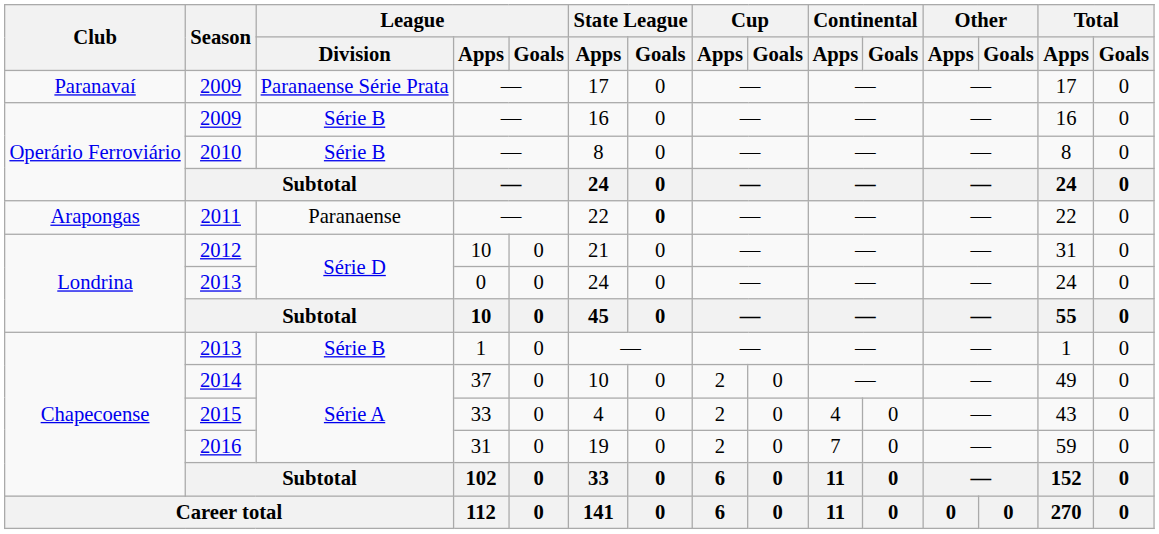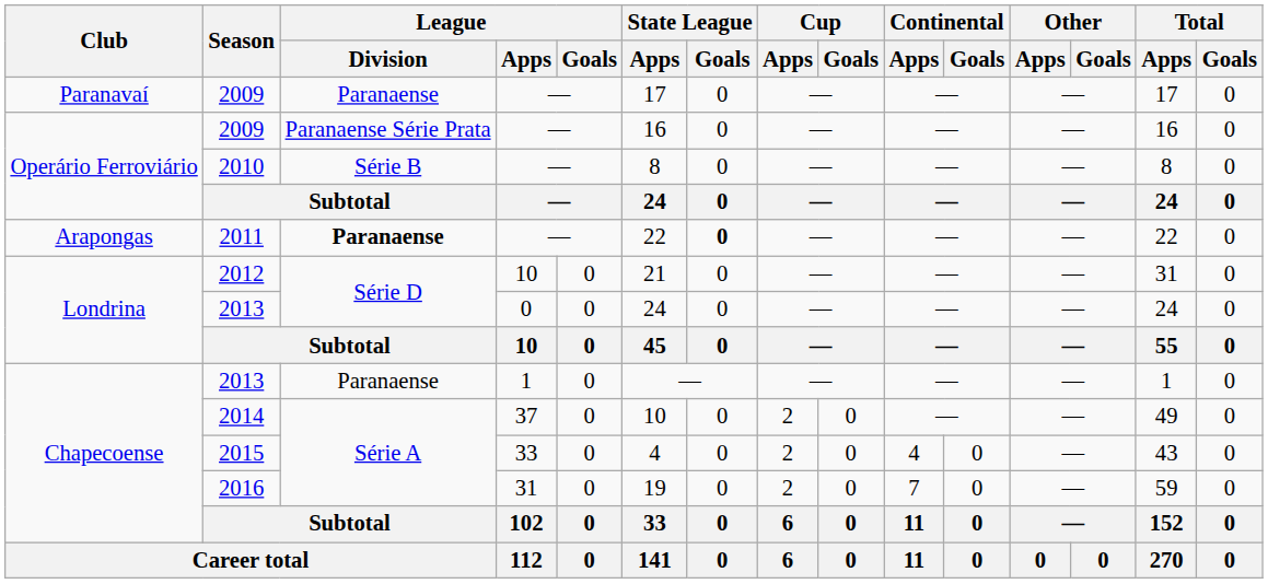 <table class="wikitable" style="text-align: center;">
 <tr>
 <th rowspan="2">Club</th>
 <th rowspan="2">Season</th>
 <th colspan="3">League</th>
 <th colspan="2">State League</th>
 <th colspan="2">Cup</th>
 <th colspan="2">Continental</th>
 <th colspan="2">Other</th>
 <th colspan="2">Total</th>
 </tr>
 <tr>
 <th>Division</th>
 <th>Apps</th>
 <th>Goals</th>
 <th>Apps</th>
 <th>Goals</th>
 <th>Apps</th>
 <th>Goals</th>
 <th>Apps</th>
 <th>Goals</th>
 <th>Apps</th>
 <th>Goals</th>
 <th>Apps</th>
 <th>Goals</th>
 </tr>
 <tr>
 <td valign="center"><a href='#'>Paranavaí</a></td>
 <td><a href='#'>2009</a></td>
-<td><a href='#'>Paranaense Série Prata</a></td>
+<td><a href='#'>Paranaense</a></td>
 <td colspan="2">—</td>
 <td>17</td>
 <td>0</td>
 <td colspan="2">—</td>
 <td colspan="2">—</td>
 <td colspan="2">—</td>
 <td>17</td>
 <td>0</td>
 </tr>
 <tr>
 <td rowspan="3" valign="center"><a href='#'>Operário Ferroviário</a></td>
 <td><a href='#'>2009</a></td>
-<td><a href='#'>Série B</a></td>
+<td><a href='#'>Paranaense Série Prata</a></td>
 <td colspan="2">—</td>
 <td>16</td>
 <td>0</td>
 <td colspan="2">—</td>
 <td colspan="2">—</td>
 <td colspan="2">—</td>
 <td>16</td>
 <td>0</td>
 </tr>
 <tr>
 <td><a href='#'>2010</a></td>
 <td><a href='#'>Série B</a></td>
 <td colspan="2">—</td>
 <td>8</td>
 <td>0</td>
 <td colspan="2">—</td>
 <td colspan="2">—</td>
 <td colspan="2">—</td>
 <td>8</td>
 <td>0</td>
 </tr>
 <tr>
 <th colspan="2">Subtotal</th>
 <th colspan="2">—</th>
 <th>24</th>
 <th>0</th>
 <th colspan="2">—</th>
 <th colspan="2">—</th>
 <th colspan="2">—</th>
 <th>24</th>
 <th>0</th>
 </tr>
 <tr>
 <td valign="center"><a href='#'>Arapongas</a></td>
 <td><a href='#'>2011</a></td>
-<td>Paranaense</td>
+<td><strong>Paranaense</strong></td>
 <td colspan="2">—</td>
 <td>22</td>
 <td><strong>0</strong></td>
 <td colspan="2">—</td>
 <td colspan="2">—</td>
 <td colspan="2">—</td>
 <td>22</td>
 <td>0</td>
 </tr>
 <tr>
 <td rowspan="3" valign="center"><a href='#'>Londrina</a></td>
 <td><a href='#'>2012</a></td>
 <td rowspan="2"><a href='#'>Série D</a></td>
 <td>10</td>
 <td>0</td>
 <td>21</td>
 <td>0</td>
 <td colspan="2">—</td>
 <td colspan="2">—</td>
 <td colspan="2">—</td>
 <td>31</td>
 <td>0</td>
 </tr>
 <tr>
 <td><a href='#'>2013</a></td>
 <td>0</td>
 <td>0</td>
 <td>24</td>
 <td>0</td>
 <td colspan="2">—</td>
 <td colspan="2">—</td>
 <td colspan="2">—</td>
 <td>24</td>
 <td>0</td>
 </tr>
 <tr>
 <th colspan="2">Subtotal</th>
 <th>10</th>
 <th>0</th>
 <th>45</th>
 <th>0</th>
 <th colspan="2">—</th>
 <th colspan="2">—</th>
 <th colspan="2">—</th>
 <th>55</th>
 <th>0</th>
 </tr>
 <tr>
 <td rowspan="5" valign="center"><a href='#'>Chapecoense</a></td>
 <td><a href='#'>2013</a></td>
-<td><a href='#'>Série B</a></td>
+<td>Paranaense</td>
 <td>1</td>
 <td>0</td>
 <td colspan="2">—</td>
 <td colspan="2">—</td>
 <td colspan="2">—</td>
 <td colspan="2">—</td>
 <td>1</td>
 <td>0</td>
 </tr>
 <tr>
 <td><a href='#'>2014</a></td>
 <td rowspan="3"><a href='#'>Série A</a></td>
 <td>37</td>
 <td>0</td>
 <td>10</td>
 <td>0</td>
 <td>2</td>
 <td>0</td>
 <td colspan="2">—</td>
 <td colspan="2">—</td>
 <td>49</td>
 <td>0</td>
 </tr>
 <tr>
 <td><a href='#'>2015</a></td>
 <td>33</td>
 <td>0</td>
 <td>4</td>
 <td>0</td>
 <td>2</td>
 <td>0</td>
 <td>4</td>
 <td>0</td>
 <td colspan="2">—</td>
 <td>43</td>
 <td>0</td>
 </tr>
 <tr>
 <td><a href='#'>2016</a></td>
 <td>31</td>
 <td>0</td>
 <td>19</td>
 <td>0</td>
 <td>2</td>
 <td>0</td>
 <td>7</td>
 <td>0</td>
 <td colspan="2">—</td>
 <td>59</td>
 <td>0</td>
 </tr>
 <tr>
 <th colspan="2">Subtotal</th>
 <th>102</th>
 <th>0</th>
 <th>33</th>
 <th>0</th>
 <th>6</th>
 <th>0</th>
 <th>11</th>
 <th>0</th>
 <th colspan="2">—</th>
 <th>152</th>
 <th>0</th>
 </tr>
 <tr>
 <th colspan="3"><strong>Career total</strong></th>
 <th>112</th>
 <th>0</th>
 <th>141</th>
 <th>0</th>
 <th>6</th>
 <th>0</th>
 <th>11</th>
 <th>0</th>
 <th>0</th>
 <th>0</th>
 <th>270</th>
 <th>0</th>
 </tr>
 </table>
